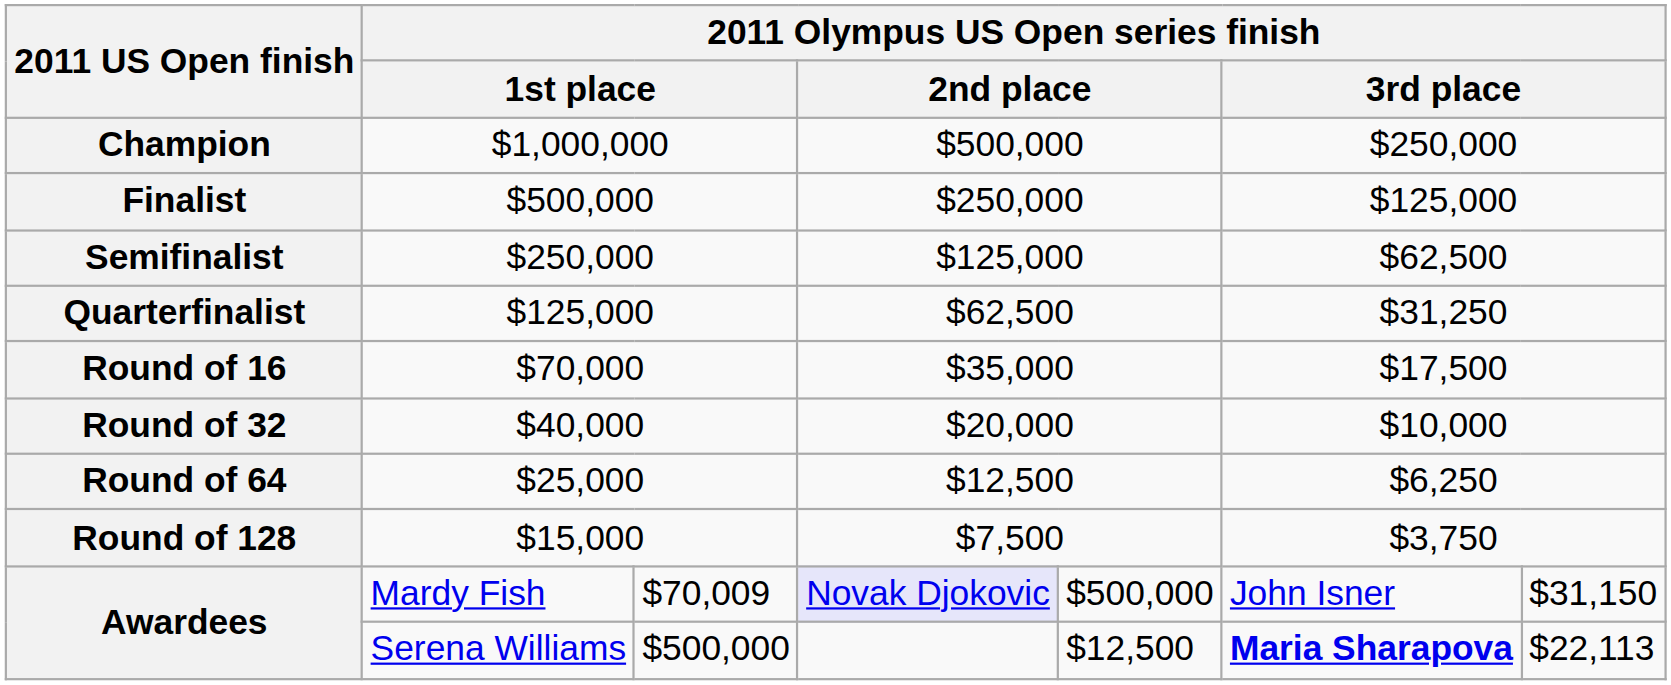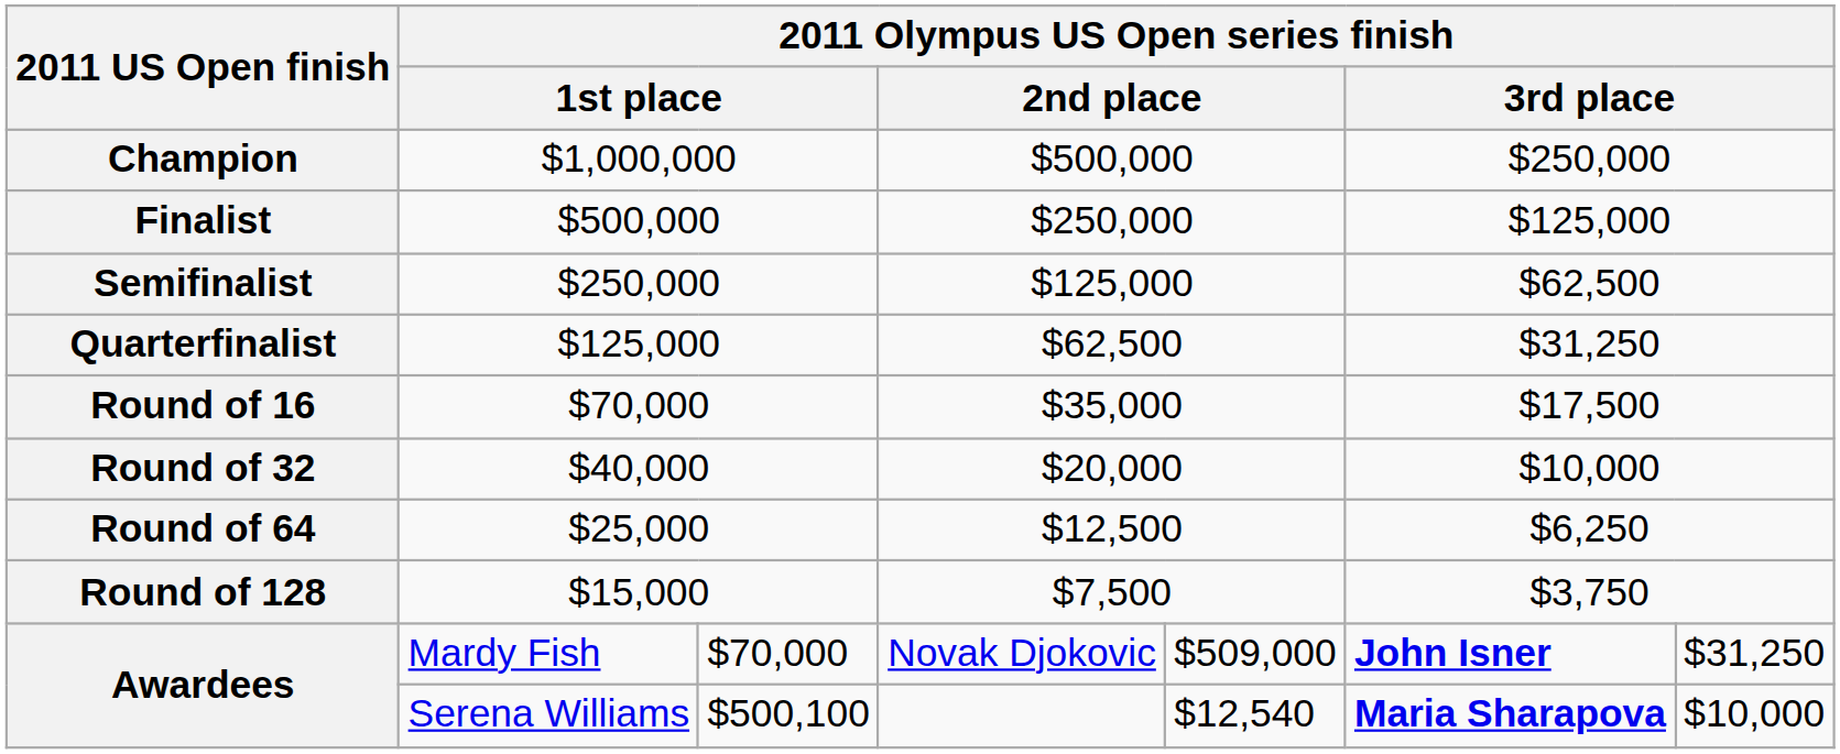 <table class=wikitable style="text-align:center; margin:1em auto;">
 <tr>
 <th rowspan=2>2011 US Open finish</th>
 <th colspan=6>2011 Olympus US Open series finish</th>
 </tr>
 <tr>
 <th width=150 colspan=2>1st place</th>
 <th width=150 colspan=2>2nd place</th>
 <th width=150 colspan=2>3rd place</th>
 </tr>
 <tr>
 <th>Champion</th>
 <td colspan=2>$1,000,000</td>
 <td colspan=2>$500,000</td>
 <td colspan=2>$250,000</td>
 </tr>
 <tr>
 <th>Finalist</th>
 <td colspan=2>$500,000</td>
 <td colspan=2>$250,000</td>
 <td colspan=2>$125,000</td>
 </tr>
 <tr>
 <th>Semifinalist</th>
 <td colspan=2>$250,000</td>
 <td colspan=2>$125,000</td>
 <td colspan=2>$62,500</td>
 </tr>
 <tr>
 <th>Quarterfinalist</th>
 <td colspan=2>$125,000</td>
 <td colspan=2>$62,500</td>
 <td colspan=2>$31,250</td>
 </tr>
 <tr>
 <th>Round of 16</th>
 <td colspan=2>$70,000</td>
 <td colspan=2>$35,000</td>
 <td colspan=2>$17,500</td>
 </tr>
 <tr>
 <th>Round of 32</th>
 <td colspan=2>$40,000</td>
 <td colspan=2>$20,000</td>
 <td colspan=2>$10,000</td>
 </tr>
 <tr>
 <th>Round of 64</th>
 <td colspan=2>$25,000</td>
 <td colspan=2>$12,500</td>
 <td colspan=2>$6,250</td>
 </tr>
 <tr>
 <th>Round of 128</th>
 <td colspan=2>$15,000</td>
 <td colspan=2>$7,500</td>
 <td colspan=2>$3,750</td>
 </tr>
 <tr align=left>
 <th rowspan=2>Awardees</th>
 <td> <a href='#'>Mardy Fish</a></td>
-<td>$70,009</td>
-<td style="background: lavender;"> <a href='#'>Novak Djokovic</a></td>
-<td>$500,000</td>
-<td> <a href='#'>John Isner</a></td>
-<td>$31,150</td>
+<td>$70,000</td>
+<td> <a href='#'>Novak Djokovic</a></td>
+<td>$509,000</td>
+<td><strong> <a href='#'>John Isner</a></strong></td>
+<td>$31,250</td>
 </tr>
 <tr align=left>
 <td> <a href='#'>Serena Williams</a></td>
-<td>$500,000</td>
+<td>$500,100</td>
 <td></td>
-<td>$12,500</td>
+<td>$12,540</td>
 <td><strong> <a href='#'>Maria Sharapova</a></strong></td>
-<td>$22,113</td>
+<td>$10,000</td>
 </tr>
 </table>
